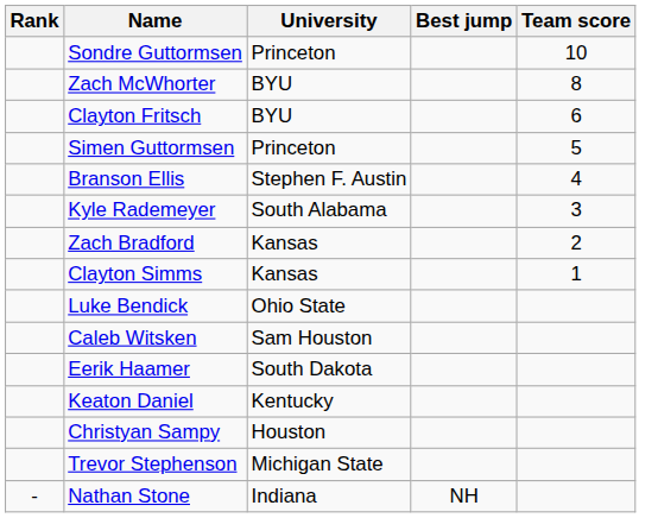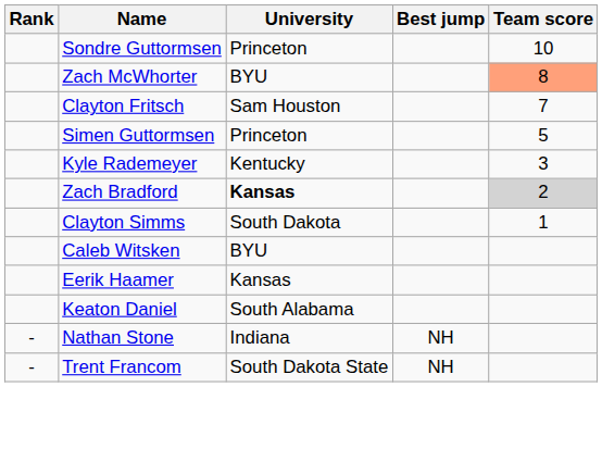 <table class="wikitable sortable" style="text-align:center">
 <tr>
 <th>Rank</th>
 <th>Name</th>
 <th>University</th>
 <th>Best jump</th>
 <th>Team score</th>
 </tr>
 <tr>
 <td></td>
 <td align=left><a href='#'>Sondre Guttormsen</a></td>
 <td align="left">Princeton</td>
 <td><strong></strong></td>
 <td>10</td>
 </tr>
 <tr>
 <td></td>
 <td align=left><a href='#'>Zach McWhorter</a></td>
 <td align="left">BYU</td>
 <td><strong></strong></td>
-<td>8</td>
+<td style="background: lightsalmon;">8</td>
 </tr>
 <tr>
 <td></td>
 <td align=left><a href='#'>Clayton Fritsch</a></td>
-<td align="left">BYU</td>
+<td align="left">Sam Houston</td>
 <td><strong></strong></td>
-<td>6</td>
+<td>7</td>
 </tr>
 <tr>
 <td></td>
 <td align=left><a href='#'>Simen Guttormsen</a></td>
 <td align="left">Princeton</td>
 <td><strong></strong></td>
 <td>5</td>
 </tr>
 <tr>
 <td></td>
-<td align=left><a href='#'>Branson Ellis</a></td>
-<td align="left">Stephen F. Austin</td>
-<td><strong></strong></td>
-<td>4</td>
-</tr>
-<tr>
-<td></td>
 <td align=left><a href='#'>Kyle Rademeyer</a></td>
-<td align="left">South Alabama</td>
+<td align="left">Kentucky</td>
 <td><strong></strong></td>
 <td>3</td>
 </tr>
 <tr>
 <td></td>
 <td align=left><a href='#'>Zach Bradford</a></td>
-<td align="left">Kansas</td>
+<td align="left"><strong>Kansas</strong></td>
 <td><strong></strong></td>
-<td>2</td>
+<td style="background: lightgrey;">2</td>
 </tr>
 <tr>
 <td></td>
 <td align=left><a href='#'>Clayton Simms</a></td>
-<td align="left">Kansas</td>
+<td align="left">South Dakota</td>
 <td><strong></strong></td>
 <td>1</td>
 </tr>
 <tr>
 <td></td>
-<td align=left><a href='#'>Luke Bendick</a></td>
-<td align="left">Ohio State</td>
-<td><strong></strong></td>
-<td></td>
-</tr>
-<tr>
-<td></td>
 <td align=left><a href='#'>Caleb Witsken</a></td>
-<td align="left">Sam Houston</td>
+<td align="left">BYU</td>
 <td><strong></strong></td>
 <td></td>
 </tr>
 <tr>
 <td></td>
 <td align=left><a href='#'>Eerik Haamer</a></td>
-<td align="left">South Dakota</td>
+<td align="left">Kansas</td>
 <td><strong></strong></td>
 <td></td>
 </tr>
 <tr>
 <td></td>
 <td align=left><a href='#'>Keaton Daniel</a></td>
-<td align="left">Kentucky</td>
-<td><strong></strong></td>
-<td></td>
-</tr>
-<tr>
-<td></td>
-<td align=left><a href='#'>Christyan Sampy</a></td>
-<td align="left">Houston</td>
-<td><strong></strong></td>
-<td></td>
-</tr>
-<tr>
-<td></td>
-<td align=left><a href='#'>Trevor Stephenson</a></td>
-<td align="left">Michigan State</td>
+<td align="left">South Alabama</td>
 <td><strong></strong></td>
 <td></td>
 </tr>
 <tr>
 <td>-</td>
 <td align="left"><a href='#'>Nathan Stone</a></td>
 <td align="left">Indiana</td>
 <td>NH</td>
 <td></td>
 </tr>
+<tr>
+<td>-</td>
+<td align="left"><a href='#'>Trent Francom</a></td>
+<td align="left">South Dakota State</td>
+<td>NH</td>
+<td></td>
+</tr>
 </table>
